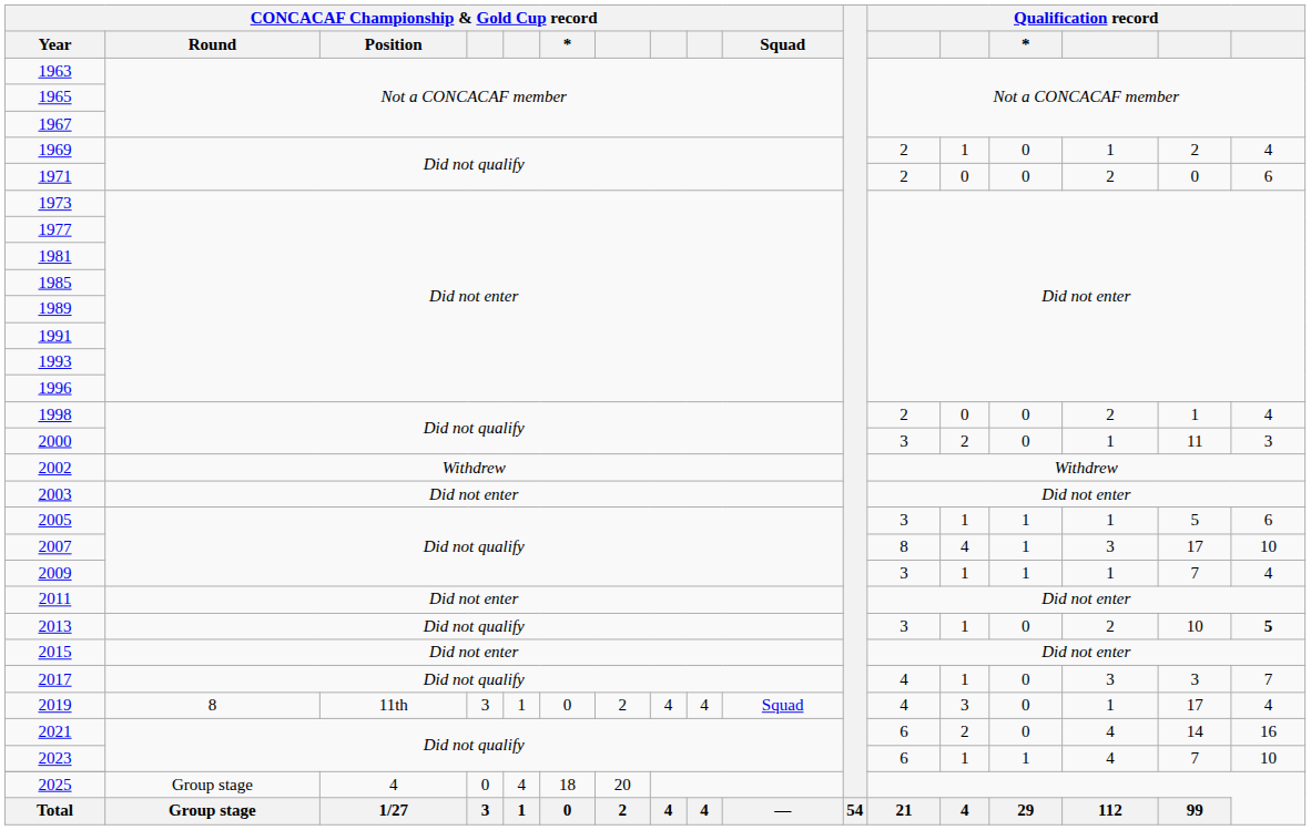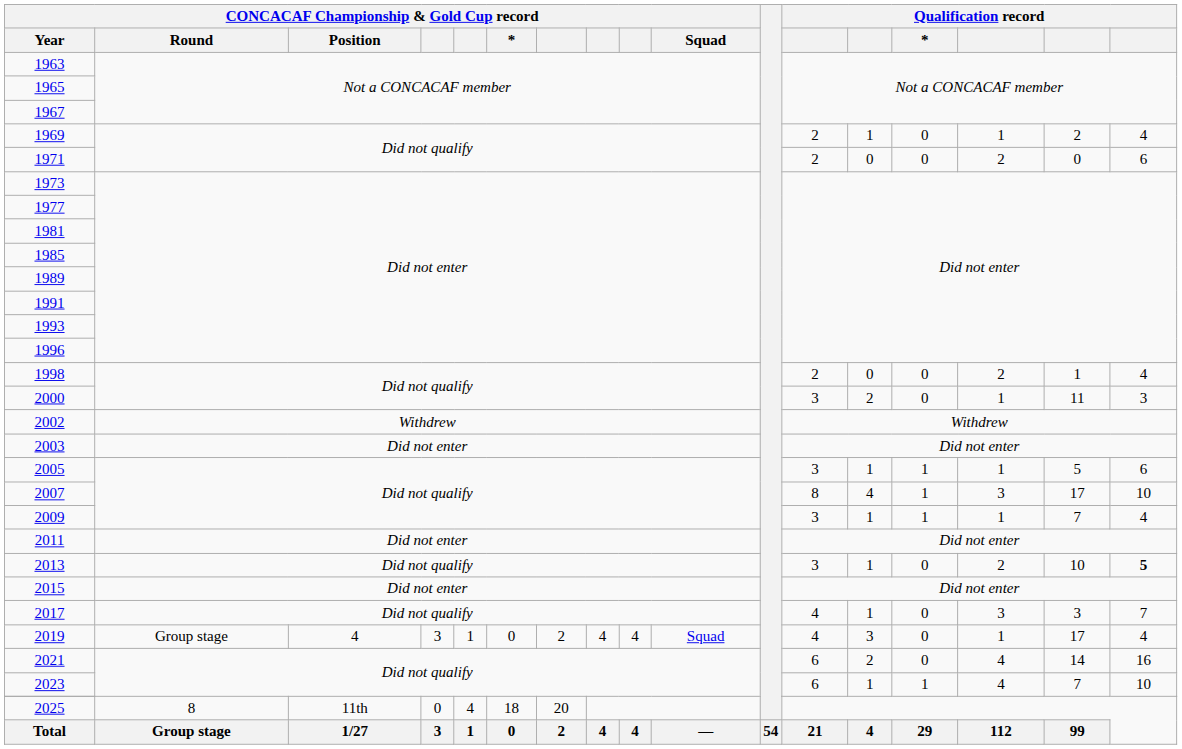 <table class="wikitable" style="text-align: center;">
 <tr>
 <th colspan=10><a href='#'>CONCACAF Championship</a> & <a href='#'>Gold Cup</a> record</th>
 <th width=1% rowspan=31></th>
 <th colspan=7><a href='#'>Qualification</a> record</th>
 </tr>
 <tr>
 <th>Year</th>
 <th>Round</th>
 <th>Position</th>
 <th></th>
 <th></th>
 <th>*</th>
 <th></th>
 <th></th>
 <th></th>
 <th>Squad</th>
 <th></th>
 <th></th>
 <th>*</th>
 <th></th>
 <th></th>
 <th></th>
 </tr>
 <tr>
 <td> <a href='#'>1963</a></td>
 <td colspan=9 rowspan=3><em>Not a CONCACAF member</em></td>
 <td colspan=6 rowspan=3><em>Not a CONCACAF member</em></td>
 </tr>
 <tr>
 <td> <a href='#'>1965</a></td>
 </tr>
 <tr>
 <td> <a href='#'>1967</a></td>
 </tr>
 <tr>
 <td> <a href='#'>1969</a></td>
 <td colspan=9 rowspan=2><em>Did not qualify</em></td>
 <td>2</td>
 <td>1</td>
 <td>0</td>
 <td>1</td>
 <td>2</td>
 <td>4</td>
 </tr>
 <tr>
 <td> <a href='#'>1971</a></td>
 <td>2</td>
 <td>0</td>
 <td>0</td>
 <td>2</td>
 <td>0</td>
 <td>6</td>
 </tr>
 <tr>
 <td> <a href='#'>1973</a></td>
 <td colspan=9 rowspan=8><em>Did not enter</em></td>
 <td colspan=6 rowspan=8><em>Did not enter</em></td>
 </tr>
 <tr>
 <td> <a href='#'>1977</a></td>
 </tr>
 <tr>
 <td> <a href='#'>1981</a></td>
 </tr>
 <tr>
 <td> <a href='#'>1985</a></td>
 </tr>
 <tr>
 <td> <a href='#'>1989</a></td>
 </tr>
 <tr>
 <td> <a href='#'>1991</a></td>
 </tr>
 <tr>
 <td>  <a href='#'>1993</a></td>
 </tr>
 <tr>
 <td> <a href='#'>1996</a></td>
 </tr>
 <tr>
 <td> <a href='#'>1998</a></td>
 <td colspan=9 rowspan=2><em>Did not qualify</em></td>
 <td>2</td>
 <td>0</td>
 <td>0</td>
 <td>2</td>
 <td>1</td>
 <td>4</td>
 </tr>
 <tr>
 <td> <a href='#'>2000</a></td>
 <td>3</td>
 <td>2</td>
 <td>0</td>
 <td>1</td>
 <td>11</td>
 <td>3</td>
 </tr>
 <tr>
 <td> <a href='#'>2002</a></td>
 <td colspan=9><em>Withdrew</em></td>
 <td colspan=6><em>Withdrew</em></td>
 </tr>
 <tr>
 <td>  <a href='#'>2003</a></td>
 <td colspan=9><em>Did not enter</em></td>
 <td colspan=6><em>Did not enter</em></td>
 </tr>
 <tr>
 <td> <a href='#'>2005</a></td>
 <td colspan=9 rowspan=3><em>Did not qualify</em></td>
 <td>3</td>
 <td>1</td>
 <td>1</td>
 <td>1</td>
 <td>5</td>
 <td>6</td>
 </tr>
 <tr>
 <td> <a href='#'>2007</a></td>
 <td>8</td>
 <td>4</td>
 <td>1</td>
 <td>3</td>
 <td>17</td>
 <td>10</td>
 </tr>
 <tr>
 <td> <a href='#'>2009</a></td>
 <td>3</td>
 <td>1</td>
 <td>1</td>
 <td>1</td>
 <td>7</td>
 <td>4</td>
 </tr>
 <tr>
 <td> <a href='#'>2011</a></td>
 <td colspan=9><em>Did not enter</em></td>
 <td colspan=6><em>Did not enter</em></td>
 </tr>
 <tr>
 <td> <a href='#'>2013</a></td>
 <td colspan=9><em>Did not qualify</em></td>
 <td>3</td>
 <td>1</td>
 <td>0</td>
 <td>2</td>
 <td>10</td>
 <td><strong>5</strong></td>
 </tr>
 <tr>
 <td>  <a href='#'>2015</a></td>
 <td colspan=9><em>Did not enter</em></td>
 <td colspan=6><em>Did not enter</em></td>
 </tr>
 <tr>
 <td> <a href='#'>2017</a></td>
 <td colspan=9><em>Did not qualify</em></td>
 <td>4</td>
 <td>1</td>
 <td>0</td>
 <td>3</td>
 <td>3</td>
 <td>7</td>
 </tr>
 <tr>
 <td>   <a href='#'>2019</a></td>
-<td>8</td>
-<td>11th</td>
+<td>Group stage</td>
+<td>4</td>
 <td>3</td>
 <td>1</td>
 <td>0</td>
 <td>2</td>
 <td>4</td>
 <td>4</td>
 <td><a href='#'>Squad</a></td>
 <td>4</td>
 <td>3</td>
 <td>0</td>
 <td>1</td>
 <td>17</td>
 <td>4</td>
 </tr>
 <tr>
 <td> <a href='#'>2021</a></td>
 <td colspan=9 rowspan=3><em>Did not qualify</em></td>
 <td>6</td>
 <td>2</td>
 <td>0</td>
 <td>4</td>
 <td>14</td>
 <td>16</td>
 </tr>
 <tr>
 <td>  <a href='#'>2023</a></td>
 <td>6</td>
 <td>1</td>
 <td>1</td>
 <td>4</td>
 <td>7</td>
 <td>10</td>
 </tr>
 <tr>
 </tr>
 <tr>
 <td>  <a href='#'>2025</a></td>
-<td>Group stage</td>
-<td>4</td>
+<td>8</td>
+<td>11th</td>
 <td>0</td>
 <td>4</td>
 <td>18</td>
 <td>20</td>
 </tr>
 <tr>
 <th>Total</th>
 <th>Group stage</th>
 <th>1/27</th>
 <th>3</th>
 <th>1</th>
 <th>0</th>
 <th>2</th>
 <th>4</th>
 <th>4</th>
 <th>—</th>
 <th>54</th>
 <th>21</th>
 <th>4</th>
 <th>29</th>
 <th>112</th>
 <th>99</th>
 </tr>
 </table>
